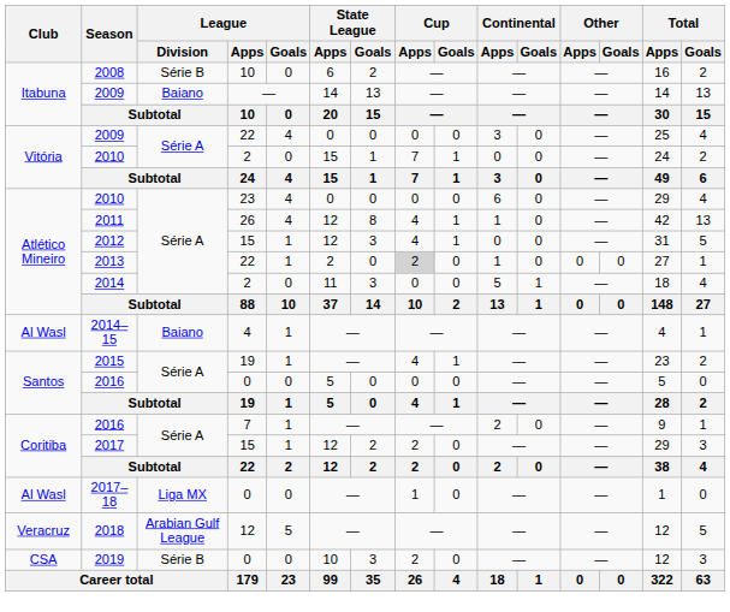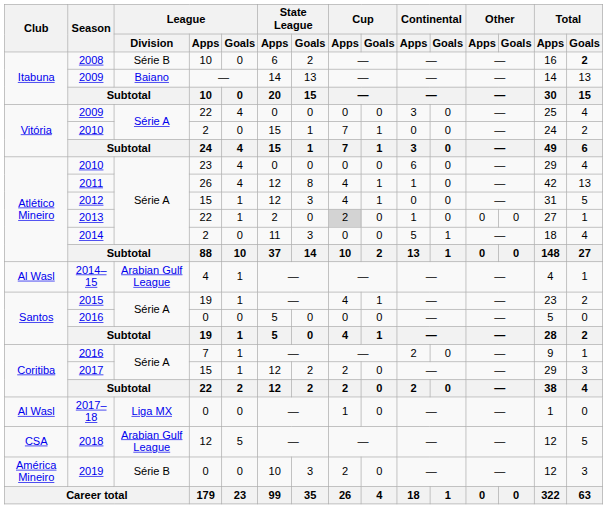 <table class="wikitable" style="text-align: center;">
 <tr>
 <th rowspan="2">Club</th>
 <th rowspan="2">Season</th>
 <th colspan="3">League</th>
 <th colspan="2">State League</th>
 <th colspan="2">Cup</th>
 <th colspan="2">Continental</th>
 <th colspan="2">Other</th>
 <th colspan="2">Total</th>
 </tr>
 <tr>
 <th>Division</th>
 <th>Apps</th>
 <th>Goals</th>
 <th>Apps</th>
 <th>Goals</th>
 <th>Apps</th>
 <th>Goals</th>
 <th>Apps</th>
 <th>Goals</th>
 <th>Apps</th>
 <th>Goals</th>
 <th>Apps</th>
 <th>Goals</th>
 </tr>
 <tr>
 <td rowspan="3"><a href='#'>Itabuna</a></td>
 <td><a href='#'>2008</a></td>
 <td>Série B</td>
 <td>10</td>
 <td>0</td>
 <td>6</td>
 <td>2</td>
 <td colspan="2">—</td>
 <td colspan="2">—</td>
 <td colspan="2">—</td>
 <td>16</td>
-<td>2</td>
+<td><strong>2</strong></td>
 </tr>
 <tr>
 <td><a href='#'>2009</a></td>
 <td><a href='#'>Baiano</a></td>
 <td colspan="2">—</td>
 <td>14</td>
 <td>13</td>
 <td colspan="2">—</td>
 <td colspan="2">—</td>
 <td colspan="2">—</td>
 <td>14</td>
 <td>13</td>
 </tr>
 <tr>
 <th colspan="2">Subtotal</th>
 <th>10</th>
 <th>0</th>
 <th>20</th>
 <th>15</th>
 <th colspan="2">—</th>
 <th colspan="2">—</th>
 <th colspan="2">—</th>
 <th>30</th>
 <th>15</th>
 </tr>
 <tr>
 <td rowspan="3"><a href='#'>Vitória</a></td>
 <td><a href='#'>2009</a></td>
 <td rowspan="2"><a href='#'>Série A</a></td>
 <td>22</td>
 <td>4</td>
 <td>0</td>
 <td>0</td>
 <td>0</td>
 <td>0</td>
 <td>3</td>
 <td>0</td>
 <td colspan="2">—</td>
 <td>25</td>
 <td>4</td>
 </tr>
 <tr>
 <td><a href='#'>2010</a></td>
 <td>2</td>
 <td>0</td>
 <td>15</td>
 <td>1</td>
 <td>7</td>
 <td>1</td>
 <td>0</td>
 <td>0</td>
 <td colspan="2">—</td>
 <td>24</td>
 <td>2</td>
 </tr>
 <tr>
 <th colspan="2">Subtotal</th>
 <th>24</th>
 <th>4</th>
 <th>15</th>
 <th>1</th>
 <th>7</th>
 <th>1</th>
 <th>3</th>
 <th>0</th>
 <th colspan="2">—</th>
 <th>49</th>
 <th>6</th>
 </tr>
 <tr>
 <td rowspan="6"><a href='#'>Atlético Mineiro</a></td>
 <td><a href='#'>2010</a></td>
 <td rowspan="5">Série A</td>
 <td>23</td>
 <td>4</td>
 <td>0</td>
 <td>0</td>
 <td>0</td>
 <td>0</td>
 <td>6</td>
 <td>0</td>
 <td colspan="2">—</td>
 <td>29</td>
 <td>4</td>
 </tr>
 <tr>
 <td><a href='#'>2011</a></td>
 <td>26</td>
 <td>4</td>
 <td>12</td>
 <td>8</td>
 <td>4</td>
 <td>1</td>
 <td>1</td>
 <td>0</td>
 <td colspan="2">—</td>
 <td>42</td>
 <td>13</td>
 </tr>
 <tr>
 <td><a href='#'>2012</a></td>
 <td>15</td>
 <td>1</td>
 <td>12</td>
 <td>3</td>
 <td>4</td>
 <td>1</td>
 <td>0</td>
 <td>0</td>
 <td colspan="2">—</td>
 <td>31</td>
 <td>5</td>
 </tr>
 <tr>
 <td><a href='#'>2013</a></td>
 <td>22</td>
 <td>1</td>
 <td>2</td>
 <td>0</td>
 <td style="background: lightgrey;">2</td>
 <td>0</td>
 <td>1</td>
 <td>0</td>
 <td>0</td>
 <td>0</td>
 <td>27</td>
 <td>1</td>
 </tr>
 <tr>
 <td><a href='#'>2014</a></td>
 <td>2</td>
 <td>0</td>
 <td>11</td>
 <td>3</td>
 <td>0</td>
 <td>0</td>
 <td>5</td>
 <td>1</td>
 <td colspan="2">—</td>
 <td>18</td>
 <td>4</td>
 </tr>
 <tr>
 <th colspan="2">Subtotal</th>
 <th>88</th>
 <th>10</th>
 <th>37</th>
 <th>14</th>
 <th>10</th>
 <th>2</th>
 <th>13</th>
 <th>1</th>
 <th>0</th>
 <th>0</th>
 <th>148</th>
 <th>27</th>
 </tr>
 <tr>
 <td><a href='#'>Al Wasl</a></td>
 <td><a href='#'>2014–15</a></td>
-<td><a href='#'>Baiano</a></td>
+<td><a href='#'>Arabian Gulf League</a></td>
 <td>4</td>
 <td>1</td>
 <td colspan="2">—</td>
 <td colspan="2">—</td>
 <td colspan="2">—</td>
 <td colspan="2">—</td>
 <td>4</td>
 <td>1</td>
 </tr>
 <tr>
 <td rowspan="3"><a href='#'>Santos</a></td>
 <td><a href='#'>2015</a></td>
 <td rowspan="2">Série A</td>
 <td>19</td>
 <td>1</td>
 <td colspan="2">—</td>
 <td>4</td>
 <td>1</td>
 <td colspan="2">—</td>
 <td colspan="2">—</td>
 <td>23</td>
 <td>2</td>
 </tr>
 <tr>
 <td><a href='#'>2016</a></td>
 <td>0</td>
 <td>0</td>
 <td>5</td>
 <td>0</td>
 <td>0</td>
 <td>0</td>
 <td colspan="2">—</td>
 <td colspan="2">—</td>
 <td>5</td>
 <td>0</td>
 </tr>
 <tr>
 <th colspan="2">Subtotal</th>
 <th>19</th>
 <th>1</th>
 <th>5</th>
 <th>0</th>
 <th>4</th>
 <th>1</th>
 <th colspan="2">—</th>
 <th colspan="2">—</th>
 <th>28</th>
 <th>2</th>
 </tr>
 <tr>
 <td rowspan="3"><a href='#'>Coritiba</a></td>
 <td><a href='#'>2016</a></td>
 <td rowspan="2">Série A</td>
 <td>7</td>
 <td>1</td>
 <td colspan="2">—</td>
 <td colspan="2">—</td>
 <td>2</td>
 <td>0</td>
 <td colspan="2">—</td>
 <td>9</td>
 <td>1</td>
 </tr>
 <tr>
 <td><a href='#'>2017</a></td>
 <td>15</td>
 <td>1</td>
 <td>12</td>
 <td>2</td>
 <td>2</td>
 <td>0</td>
 <td colspan="2">—</td>
 <td colspan="2">—</td>
 <td>29</td>
 <td>3</td>
 </tr>
 <tr>
 <th colspan="2">Subtotal</th>
 <th>22</th>
 <th>2</th>
 <th>12</th>
 <th>2</th>
 <th>2</th>
 <th>0</th>
 <th>2</th>
 <th>0</th>
 <th colspan="2">—</th>
 <th>38</th>
 <th>4</th>
 </tr>
 <tr>
 <td><a href='#'>Al Wasl</a></td>
 <td><a href='#'>2017–18</a></td>
 <td><a href='#'>Liga MX</a></td>
 <td>0</td>
 <td>0</td>
 <td colspan="2">—</td>
 <td>1</td>
 <td>0</td>
 <td colspan="2">—</td>
 <td colspan="2">—</td>
 <td>1</td>
 <td>0</td>
 </tr>
 <tr>
-<td valign="center"><a href='#'>Veracruz</a></td>
+<td valign="center"><a href='#'>CSA</a></td>
 <td><a href='#'>2018</a></td>
 <td><a href='#'>Arabian Gulf League</a></td>
 <td>12</td>
 <td>5</td>
 <td colspan="2">—</td>
 <td colspan="2">—</td>
 <td colspan="2">—</td>
 <td colspan="2">—</td>
 <td>12</td>
 <td>5</td>
 </tr>
 <tr>
-<td valign="center"><a href='#'>CSA</a></td>
+<td valign="center"><a href='#'>América Mineiro</a></td>
 <td><a href='#'>2019</a></td>
 <td>Série B</td>
 <td>0</td>
 <td>0</td>
 <td>10</td>
 <td>3</td>
 <td>2</td>
 <td>0</td>
 <td colspan="2">—</td>
 <td colspan="2">—</td>
 <td>12</td>
 <td>3</td>
 </tr>
 <tr>
 <th colspan="3"><strong>Career total</strong></th>
 <th>179</th>
 <th>23</th>
 <th>99</th>
 <th>35</th>
 <th>26</th>
 <th>4</th>
 <th>18</th>
 <th>1</th>
 <th>0</th>
 <th>0</th>
 <th>322</th>
 <th>63</th>
 </tr>
 </table>
